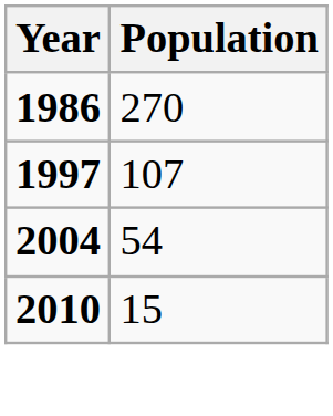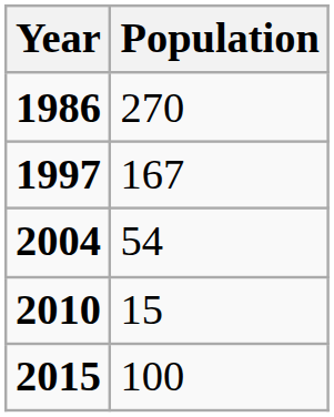 <table class="wikitable">
 <tr>
 <th>Year</th>
 <th>Population</th>
 </tr>
 <tr>
 <td><strong>1986</strong></td>
 <td>270</td>
 </tr>
 <tr>
 <td><strong>1997</strong></td>
-<td>107</td>
+<td>167</td>
 </tr>
 <tr>
 <td><strong>2004</strong></td>
 <td>54</td>
 </tr>
 <tr>
 <td><strong>2010</strong></td>
 <td>15</td>
 </tr>
+<tr>
+<td><strong>2015</strong></td>
+<td>100</td>
+</tr>
 </table>
